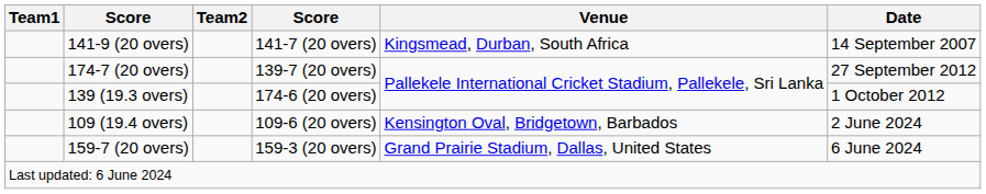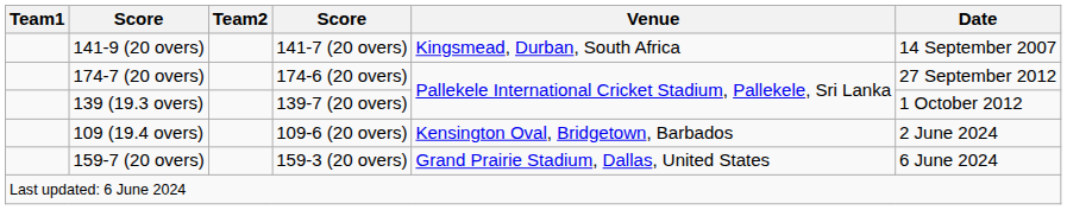 <table class="wikitable sortable">
 <tr>
 <th>Team1</th>
 <th>Score</th>
 <th>Team2</th>
 <th>Score</th>
 <th>Venue</th>
 <th>Date</th>
 </tr>
 <tr>
 <td></td>
 <td>141-9 (20 overs)</td>
 <td></td>
 <td>141-7 (20 overs)</td>
 <td><a href='#'>Kingsmead</a>, <a href='#'>Durban</a>, South Africa</td>
 <td>14 September 2007</td>
 </tr>
 <tr>
 <td></td>
 <td>174-7 (20 overs)</td>
 <td></td>
-<td>139-7 (20 overs)</td>
+<td>174-6 (20 overs)</td>
 <td rowspan=2><a href='#'>Pallekele International Cricket Stadium</a>, <a href='#'>Pallekele</a>, Sri Lanka</td>
 <td>27 September 2012</td>
 </tr>
 <tr>
 <td></td>
 <td>139 (19.3 overs)</td>
 <td></td>
-<td>174-6 (20 overs)</td>
+<td>139-7 (20 overs)</td>
 <td>1 October 2012</td>
 </tr>
 <tr>
 <td></td>
 <td>109 (19.4 overs)</td>
 <td></td>
 <td>109-6 (20 overs)</td>
 <td><a href='#'>Kensington Oval</a>, <a href='#'>Bridgetown</a>, Barbados</td>
 <td>2 June 2024</td>
 </tr>
 <tr>
 <td></td>
 <td>159-7 (20 overs)</td>
 <td></td>
 <td>159-3 (20 overs)</td>
 <td><a href='#'>Grand Prairie Stadium</a>, <a href='#'>Dallas</a>, United States</td>
 <td>6 June 2024</td>
 </tr>
 <tr>
 <td colspan="6"><small>Last updated: 6 June 2024</small></td>
 </tr>
 </table>
